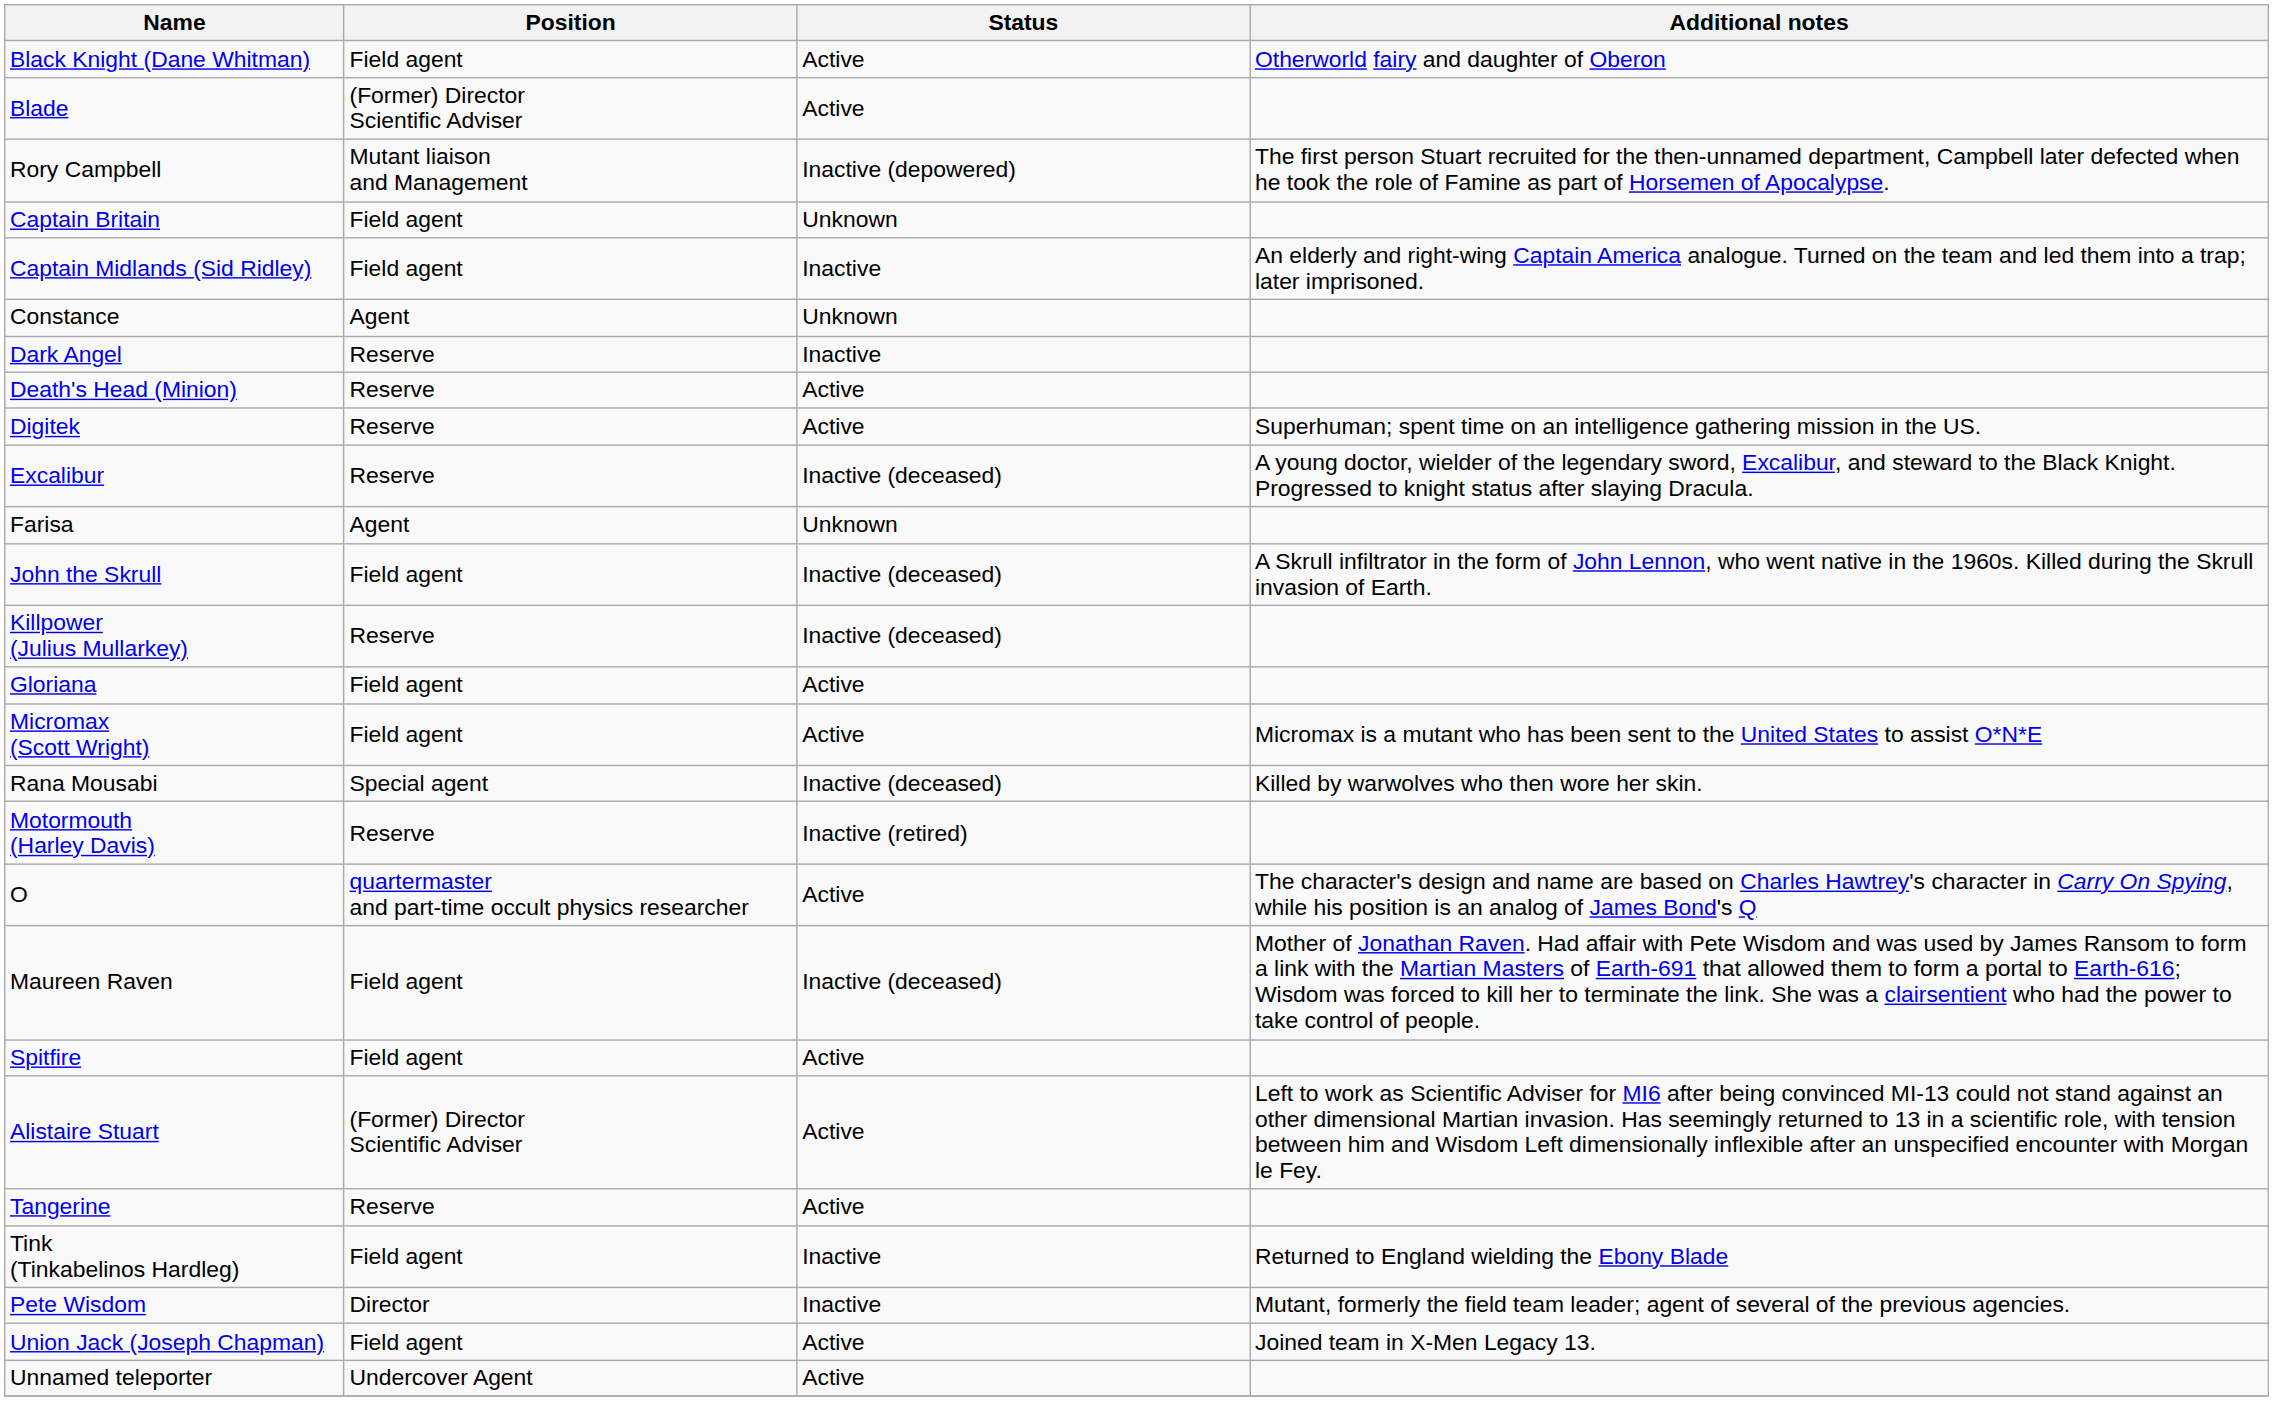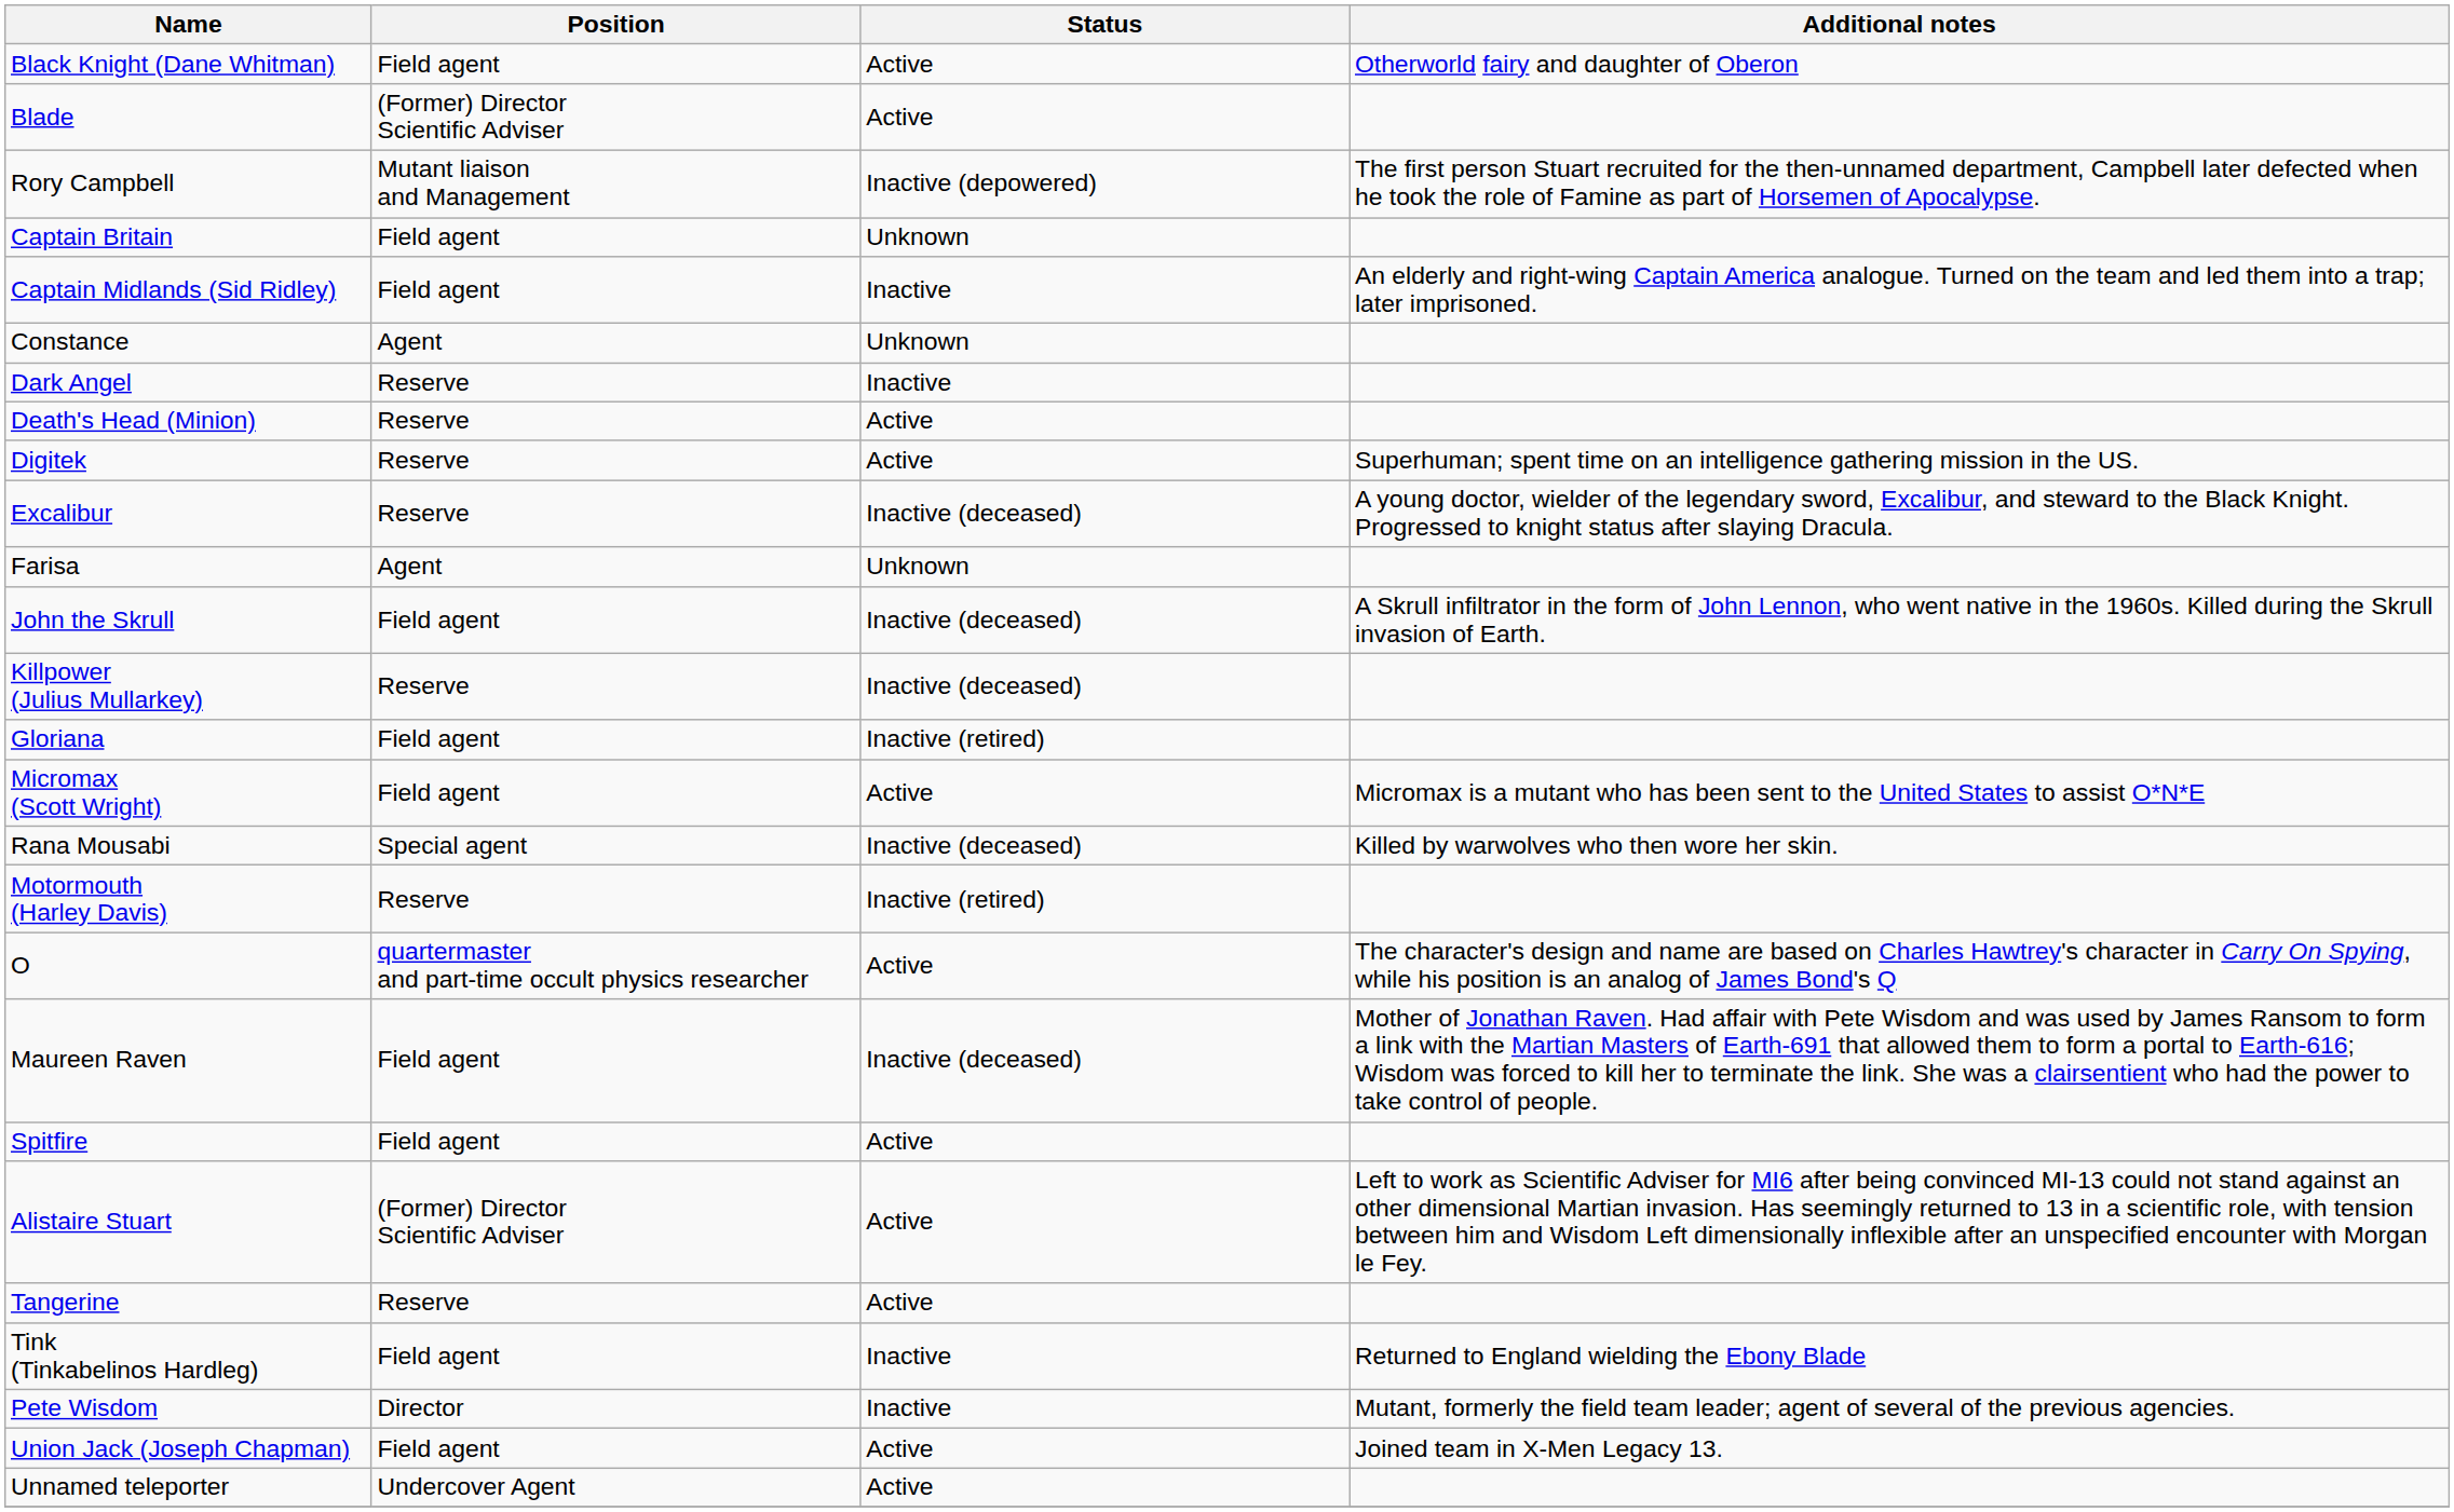 <table class="wikitable" width=100%>
 <tr>
 <th width=15%>Name</th>
 <th width=20%>Position</th>
 <th width=20%>Status</th>
 <th width=45%>Additional notes</th>
 </tr>
 <tr>
 <td><a href='#'>Black Knight (Dane Whitman)</a></td>
 <td>Field agent</td>
 <td>Active</td>
 <td><a href='#'>Otherworld</a> <a href='#'>fairy</a> and daughter of <a href='#'>Oberon</a></td>
 </tr>
 <tr>
 <td><a href='#'>Blade</a></td>
 <td>(Former) Director<br>Scientific Adviser</td>
 <td>Active</td>
 <td></td>
 </tr>
 <tr>
 <td>Rory Campbell</td>
 <td>Mutant liaison<br>and Management</td>
 <td>Inactive (depowered)</td>
 <td>The first person Stuart recruited for the then-unnamed department, Campbell later defected when he took the role of Famine as part of <a href='#'>Horsemen of Apocalypse</a>.</td>
 </tr>
 <tr>
 <td><a href='#'>Captain Britain</a></td>
 <td>Field agent</td>
 <td>Unknown</td>
 <td></td>
 </tr>
 <tr>
 <td><a href='#'>Captain Midlands (Sid Ridley)</a></td>
 <td>Field agent</td>
 <td>Inactive</td>
 <td>An elderly and right-wing <a href='#'>Captain America</a> analogue. Turned on the team and led them into a trap; later imprisoned.</td>
 </tr>
 <tr>
 <td>Constance</td>
 <td>Agent</td>
 <td>Unknown</td>
 <td></td>
 </tr>
 <tr>
 <td><a href='#'>Dark Angel</a></td>
 <td>Reserve</td>
 <td>Inactive</td>
 <td></td>
 </tr>
 <tr>
 <td><a href='#'>Death's Head (Minion)</a></td>
 <td>Reserve</td>
 <td>Active</td>
 <td></td>
 </tr>
 <tr>
 <td><a href='#'>Digitek</a></td>
 <td>Reserve</td>
 <td>Active</td>
 <td>Superhuman; spent time on an intelligence gathering mission in the US.</td>
 </tr>
 <tr>
 <td><a href='#'>Excalibur</a></td>
 <td>Reserve</td>
 <td>Inactive (deceased)</td>
 <td>A young doctor, wielder of the legendary sword, <a href='#'>Excalibur</a>, and steward to the Black Knight. Progressed to knight status after slaying Dracula.</td>
 </tr>
 <tr>
 <td>Farisa</td>
 <td>Agent</td>
 <td>Unknown</td>
 <td></td>
 </tr>
 <tr>
 <td><a href='#'>John the Skrull</a></td>
 <td>Field agent</td>
 <td>Inactive (deceased)</td>
 <td>A Skrull infiltrator in the form of <a href='#'>John Lennon</a>, who went native in the 1960s. Killed during the Skrull invasion of Earth.</td>
 </tr>
 <tr>
 <td><a href='#'>Killpower<br>(Julius Mullarkey)</a></td>
 <td>Reserve</td>
 <td>Inactive (deceased)</td>
 <td></td>
 </tr>
 <tr>
 <td><a href='#'>Gloriana</a></td>
 <td>Field agent</td>
-<td>Active</td>
+<td>Inactive (retired)</td>
 <td></td>
 </tr>
 <tr>
 <td><a href='#'>Micromax<br>(Scott Wright)</a></td>
 <td>Field agent</td>
 <td>Active</td>
 <td>Micromax is a mutant who has been sent to the <a href='#'>United States</a> to assist <a href='#'>O*N*E</a></td>
 </tr>
 <tr>
 <td>Rana Mousabi</td>
 <td>Special agent</td>
 <td>Inactive (deceased)</td>
 <td>Killed by warwolves who then wore her skin.</td>
 </tr>
 <tr>
 <td><a href='#'>Motormouth<br>(Harley Davis)</a></td>
 <td>Reserve</td>
 <td>Inactive (retired)</td>
 <td></td>
 </tr>
 <tr>
 <td>O</td>
 <td><a href='#'>quartermaster</a><br>and part-time occult physics researcher</td>
 <td>Active</td>
 <td>The character's design and name are based on <a href='#'>Charles Hawtrey</a>'s character in <em><a href='#'>Carry On Spying</a></em>, while his position is an analog of <a href='#'>James Bond</a>'s <a href='#'>Q</a></td>
 </tr>
 <tr>
 <td>Maureen Raven</td>
 <td>Field agent</td>
 <td>Inactive (deceased)</td>
 <td>Mother of <a href='#'>Jonathan Raven</a>. Had affair with Pete Wisdom and was used by James Ransom to form a link with the <a href='#'>Martian Masters</a> of <a href='#'>Earth-691</a> that allowed them to form a portal to <a href='#'>Earth-616</a>; Wisdom was forced to kill her to terminate the link. She was a <a href='#'>clairsentient</a> who had the power to take control of people.</td>
 </tr>
 <tr>
 <td><a href='#'>Spitfire</a></td>
 <td>Field agent</td>
 <td>Active</td>
 <td></td>
 </tr>
 <tr>
 <td><a href='#'>Alistaire Stuart</a></td>
 <td>(Former) Director<br>Scientific Adviser</td>
 <td>Active</td>
 <td>Left to work as Scientific Adviser for <a href='#'>MI6</a> after being convinced MI-13 could not stand against an other dimensional Martian invasion. Has seemingly returned to 13 in a scientific role, with tension between him and Wisdom Left dimensionally inflexible after an unspecified encounter with Morgan le Fey.</td>
 </tr>
 <tr>
 <td><a href='#'>Tangerine</a></td>
 <td>Reserve</td>
 <td>Active</td>
 <td></td>
 </tr>
 <tr>
 <td>Tink<br>(Tinkabelinos Hardleg)</td>
 <td>Field agent</td>
 <td>Inactive</td>
 <td>Returned to England wielding the <a href='#'>Ebony Blade</a></td>
 </tr>
 <tr>
 <td><a href='#'>Pete Wisdom</a></td>
 <td>Director </td>
 <td>Inactive</td>
 <td>Mutant, formerly the field team leader; agent of several of the previous agencies.</td>
 </tr>
 <tr>
 <td><a href='#'>Union Jack (Joseph Chapman)</a></td>
 <td>Field agent</td>
 <td>Active</td>
 <td>Joined team in X-Men Legacy 13.</td>
 </tr>
 <tr>
 <td>Unnamed teleporter</td>
 <td>Undercover Agent</td>
 <td>Active</td>
 <td></td>
 </tr>
 <tr>
 </tr>
 </table>
